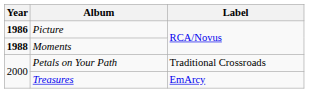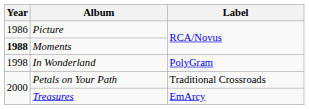 <table class="wikitable">
 <tr>
 <th>Year</th>
 <th style="width:200px;">Album</th>
 <th style="width:200px;">Label</th>
 </tr>
 <tr>
-<td><strong>1986</strong></td>
+<td>1986</td>
 <td><em>Picture</em></td>
 <td rowspan="2"><a href='#'>RCA/Novus</a></td>
 </tr>
 <tr>
 <td><strong>1988</strong></td>
 <td><em>Moments</em></td>
+</tr>
+<tr>
+<td>1998</td>
+<td><em>In Wonderland</em></td>
+<td><a href='#'>PolyGram</a></td>
 </tr>
 <tr>
 <td rowspan="2">2000</td>
 <td><em>Petals on Your Path</em></td>
 <td>Traditional Crossroads</td>
 </tr>
 <tr>
 <td><em><a href='#'>Treasures</a></em></td>
 <td><a href='#'>EmArcy</a></td>
 </tr>
 </table>
